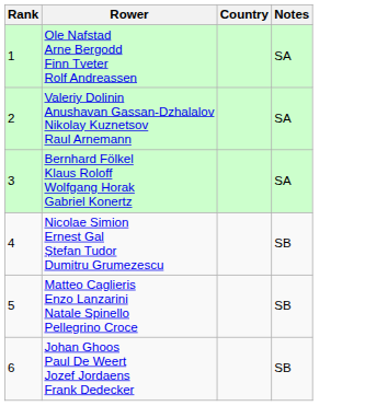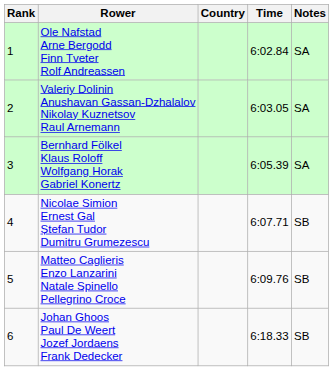 <table class="wikitable">
 <tr>
 <th>Rank</th>
 <th>Rower</th>
 <th>Country</th>
+<th>Time</th>
 <th>Notes</th>
 </tr>
 <tr bgcolor=ccffcc>
 <td>1</td>
 <td><a href='#'>Ole Nafstad</a><br><a href='#'>Arne Bergodd</a><br><a href='#'>Finn Tveter</a><br><a href='#'>Rolf Andreassen</a></td>
 <td></td>
+<td>6:02.84</td>
 <td>SA</td>
 </tr>
 <tr bgcolor=ccffcc>
 <td>2</td>
 <td><a href='#'>Valeriy Dolinin</a><br> <a href='#'>Anushavan Gassan-Dzhalalov</a> <br><a href='#'>Nikolay Kuznetsov</a> <br> <a href='#'>Raul Arnemann</a></td>
 <td></td>
+<td>6:03.05</td>
 <td>SA</td>
 </tr>
 <tr bgcolor=ccffcc>
 <td>3</td>
 <td><a href='#'>Bernhard Fölkel</a><br><a href='#'>Klaus Roloff</a><br><a href='#'>Wolfgang Horak</a><br><a href='#'>Gabriel Konertz</a></td>
 <td></td>
+<td>6:05.39</td>
 <td>SA</td>
 </tr>
 <tr>
 <td>4</td>
 <td><a href='#'>Nicolae Simion</a><br><a href='#'>Ernest Gal</a><br><a href='#'>Ștefan Tudor</a><br><a href='#'>Dumitru Grumezescu</a></td>
 <td></td>
+<td>6:07.71</td>
 <td>SB</td>
 </tr>
 <tr>
 <td>5</td>
 <td><a href='#'>Matteo Caglieris</a><br><a href='#'>Enzo Lanzarini</a><br><a href='#'>Natale Spinello</a><br><a href='#'>Pellegrino Croce</a></td>
 <td></td>
+<td>6:09.76</td>
 <td>SB</td>
 </tr>
 <tr>
 <td>6</td>
 <td><a href='#'>Johan Ghoos</a><br><a href='#'>Paul De Weert</a><br><a href='#'>Jozef Jordaens</a><br><a href='#'>Frank Dedecker</a></td>
 <td></td>
+<td>6:18.33</td>
 <td>SB</td>
 </tr>
 </table>
